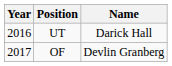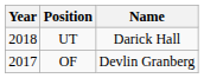 <table class="wikitable" style="text-align:center">
 <tr>
 <th>Year</th>
 <th>Position</th>
 <th>Name</th>
 </tr>
 <tr>
-<td>2016</td>
+<td>2018</td>
 <td>UT</td>
 <td>Darick Hall</td>
 </tr>
 <tr>
 <td>2017</td>
 <td>OF</td>
 <td>Devlin Granberg</td>
 </tr>
 </table>
